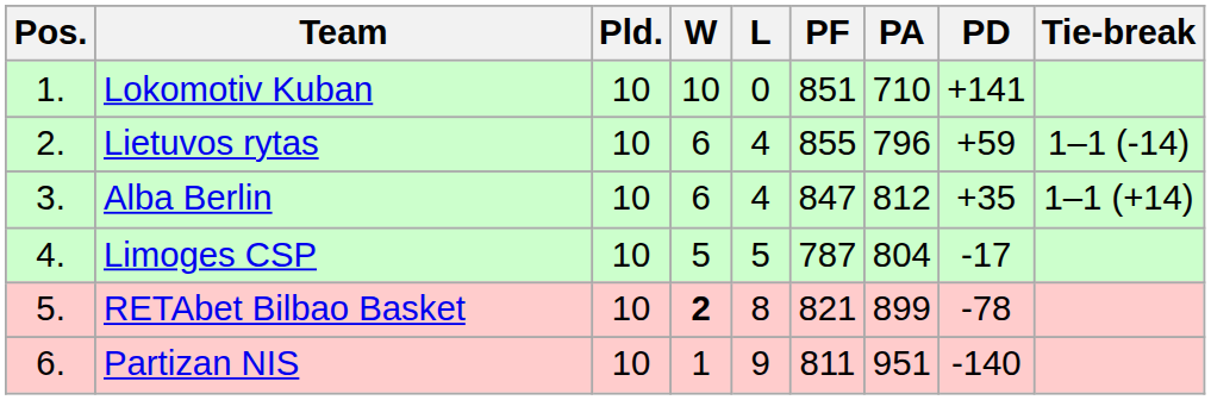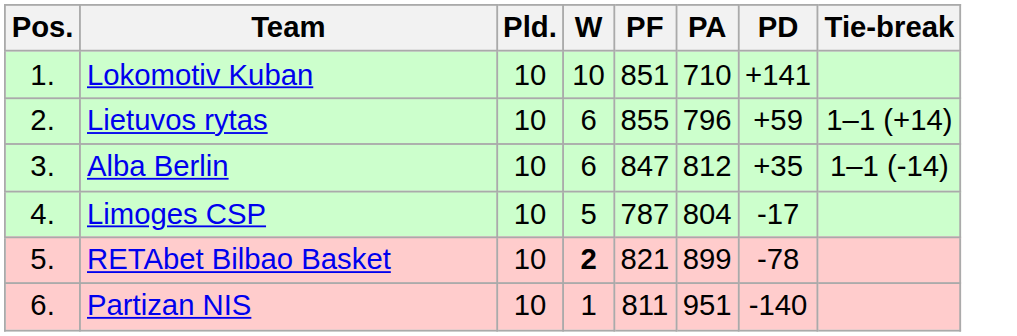 <table class="wikitable" style="text-align:center">
 <tr>
 <th width=15>Pos.</th>
 <th width=220>Team</th>
 <th width=20>Pld.</th>
 <th width=20>W</th>
-<th width=20>L</th>
 <th width=20>PF</th>
 <th width=20>PA</th>
 <th width=20>PD</th>
 <th>Tie-break</th>
 </tr>
 <tr style="background:#ccffcc;">
 <td>1.</td>
 <td align=left> <a href='#'>Lokomotiv Kuban</a></td>
 <td>10</td>
 <td>10</td>
-<td>0</td>
 <td>851</td>
 <td>710</td>
 <td>+141</td>
 <td></td>
 </tr>
 <tr style="background:#ccffcc;">
 <td>2.</td>
 <td align=left> <a href='#'>Lietuvos rytas</a></td>
 <td>10</td>
 <td>6</td>
-<td>4</td>
 <td>855</td>
 <td>796</td>
 <td>+59</td>
-<td>1–1 (-14)</td>
+<td>1–1 (+14)</td>
 </tr>
 <tr style="background:#ccffcc;">
 <td>3.</td>
 <td align=left> <a href='#'>Alba Berlin</a></td>
 <td>10</td>
 <td>6</td>
-<td>4</td>
 <td>847</td>
 <td>812</td>
 <td>+35</td>
-<td>1–1 (+14)</td>
+<td>1–1 (-14)</td>
 </tr>
 <tr style="background:#ccffcc;">
 <td>4.</td>
 <td align=left> <a href='#'>Limoges CSP</a></td>
 <td>10</td>
-<td>5</td>
 <td>5</td>
 <td>787</td>
 <td>804</td>
 <td>-17</td>
 <td></td>
 </tr>
 <tr style="background:#fcc;">
 <td>5.</td>
 <td align=left> <a href='#'>RETAbet Bilbao Basket</a></td>
 <td>10</td>
 <td><strong>2</strong></td>
-<td>8</td>
 <td>821</td>
 <td>899</td>
 <td>-78</td>
 <td></td>
 </tr>
 <tr style="background:#fcc;">
 <td>6.</td>
 <td align=left> <a href='#'>Partizan NIS</a></td>
 <td>10</td>
 <td>1</td>
-<td>9</td>
 <td>811</td>
 <td>951</td>
 <td>-140</td>
 <td></td>
 </tr>
 </table>
